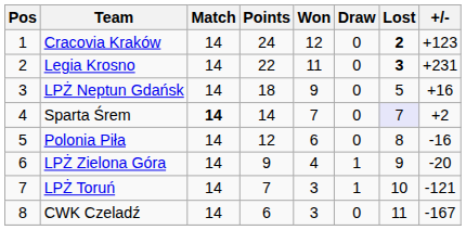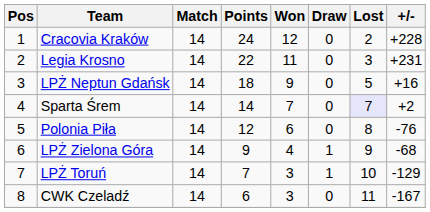 <table class=wikitable style="font-size: 90%">
 <tr align=center >
 <th>Pos</th>
 <th>Team</th>
 <th>Match</th>
 <th>Points</th>
 <th>Won</th>
 <th>Draw</th>
 <th>Lost</th>
 <th>+/-</th>
 </tr>
 <tr align=center >
 <td>1</td>
 <td align=left><a href='#'>Cracovia Kraków</a></td>
 <td>14</td>
 <td>24</td>
 <td>12</td>
 <td>0</td>
-<td><strong>2</strong></td>
-<td>+123</td>
+<td>2</td>
+<td>+228</td>
 </tr>
 <tr align=center>
 <td>2</td>
 <td align=left><a href='#'>Legia Krosno</a></td>
 <td>14</td>
 <td>22</td>
 <td>11</td>
 <td>0</td>
-<td><strong>3</strong></td>
+<td>3</td>
 <td>+231</td>
 </tr>
 <tr align=center>
 <td>3</td>
 <td align=left><a href='#'>LPŻ Neptun Gdańsk</a></td>
 <td>14</td>
 <td>18</td>
 <td>9</td>
 <td>0</td>
 <td>5</td>
 <td>+16</td>
 </tr>
 <tr align=center>
 <td>4</td>
 <td align=left>Sparta Śrem</td>
-<td><strong>14</strong></td>
+<td>14</td>
 <td>14</td>
 <td>7</td>
 <td>0</td>
 <td style="background: lavender;">7</td>
 <td>+2</td>
 </tr>
 <tr align=center>
 <td>5</td>
 <td align=left><a href='#'>Polonia Piła</a></td>
 <td>14</td>
 <td>12</td>
 <td>6</td>
 <td>0</td>
 <td>8</td>
-<td>-16</td>
+<td>-76</td>
 </tr>
 <tr align=center>
 <td>6</td>
 <td align=left><a href='#'>LPŻ Zielona Góra</a></td>
 <td>14</td>
 <td>9</td>
 <td>4</td>
 <td>1</td>
 <td>9</td>
-<td>-20</td>
+<td>-68</td>
 </tr>
 <tr align=center>
 <td>7</td>
 <td align=left><a href='#'>LPŻ Toruń</a></td>
 <td>14</td>
 <td>7</td>
 <td>3</td>
 <td>1</td>
 <td>10</td>
-<td>-121</td>
+<td>-129</td>
 </tr>
 <tr align=center>
 <td>8</td>
 <td align=left>CWK Czeladź</td>
 <td>14</td>
 <td>6</td>
 <td>3</td>
 <td>0</td>
 <td>11</td>
 <td>-167</td>
 </tr>
 <tr align=center>
 </tr>
 </table>
